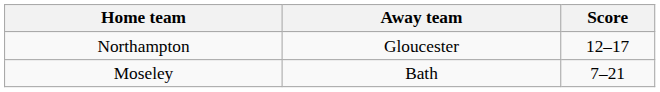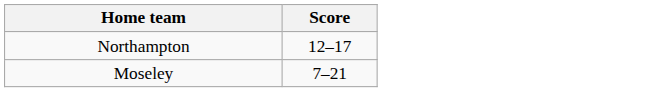 <table class="wikitable" style="text-align: center">
 <tr>
 <th width=250>Home team</th>
-<th width=250>Away team</th>
 <th width=80>Score</th>
 </tr>
 <tr>
 <td>Northampton</td>
-<td>Gloucester</td>
 <td>12–17</td>
 </tr>
 <tr>
 <td>Moseley</td>
-<td>Bath</td>
 <td>7–21</td>
 </tr>
 </table>
